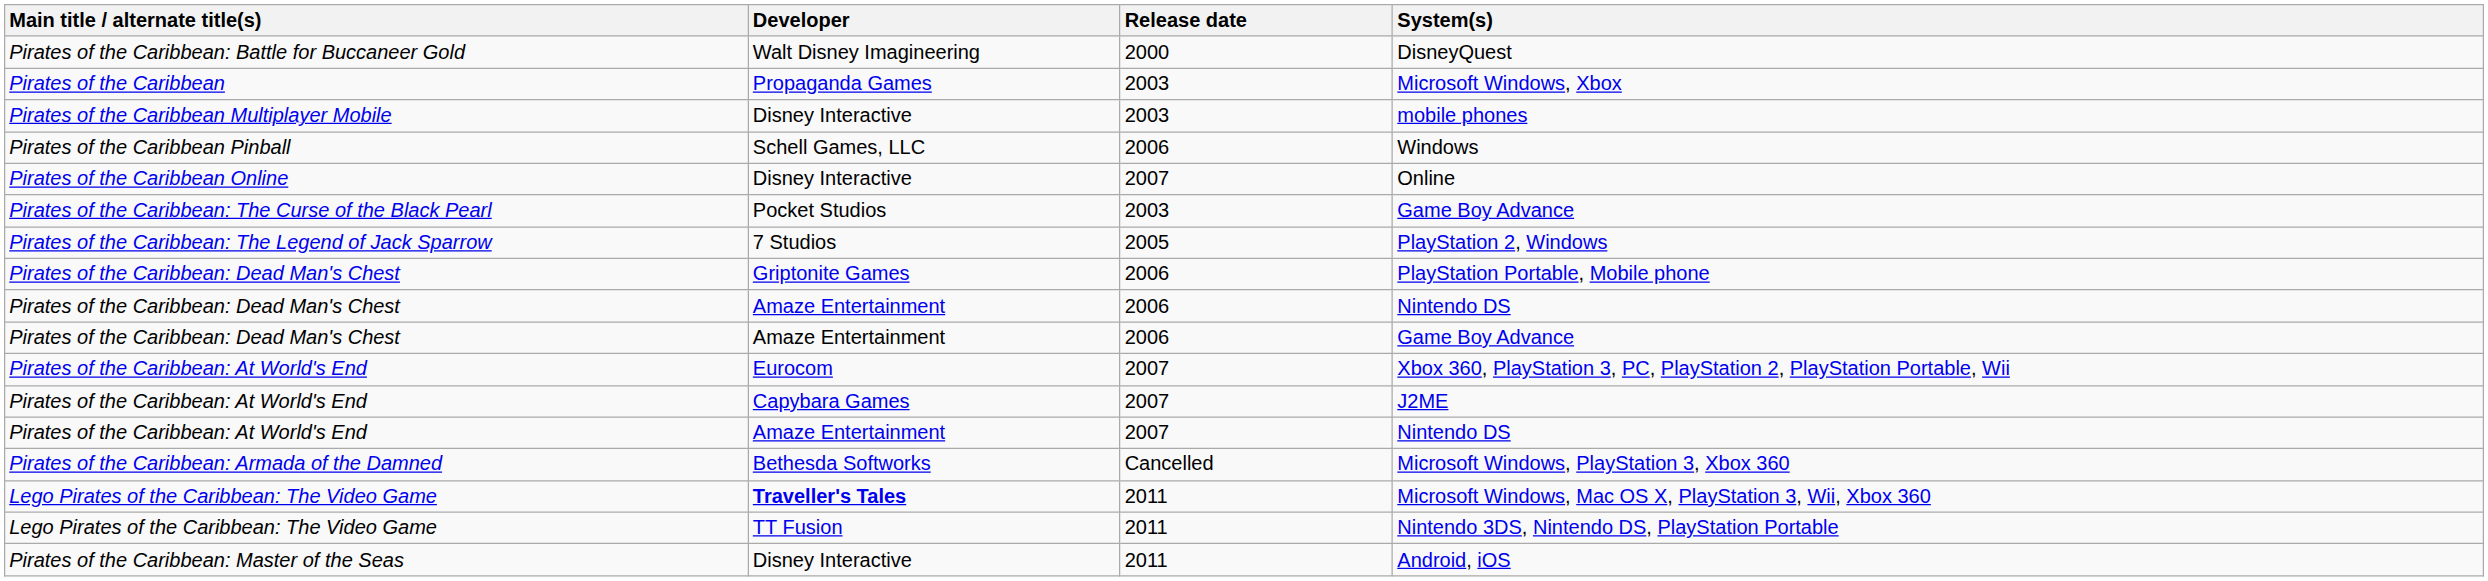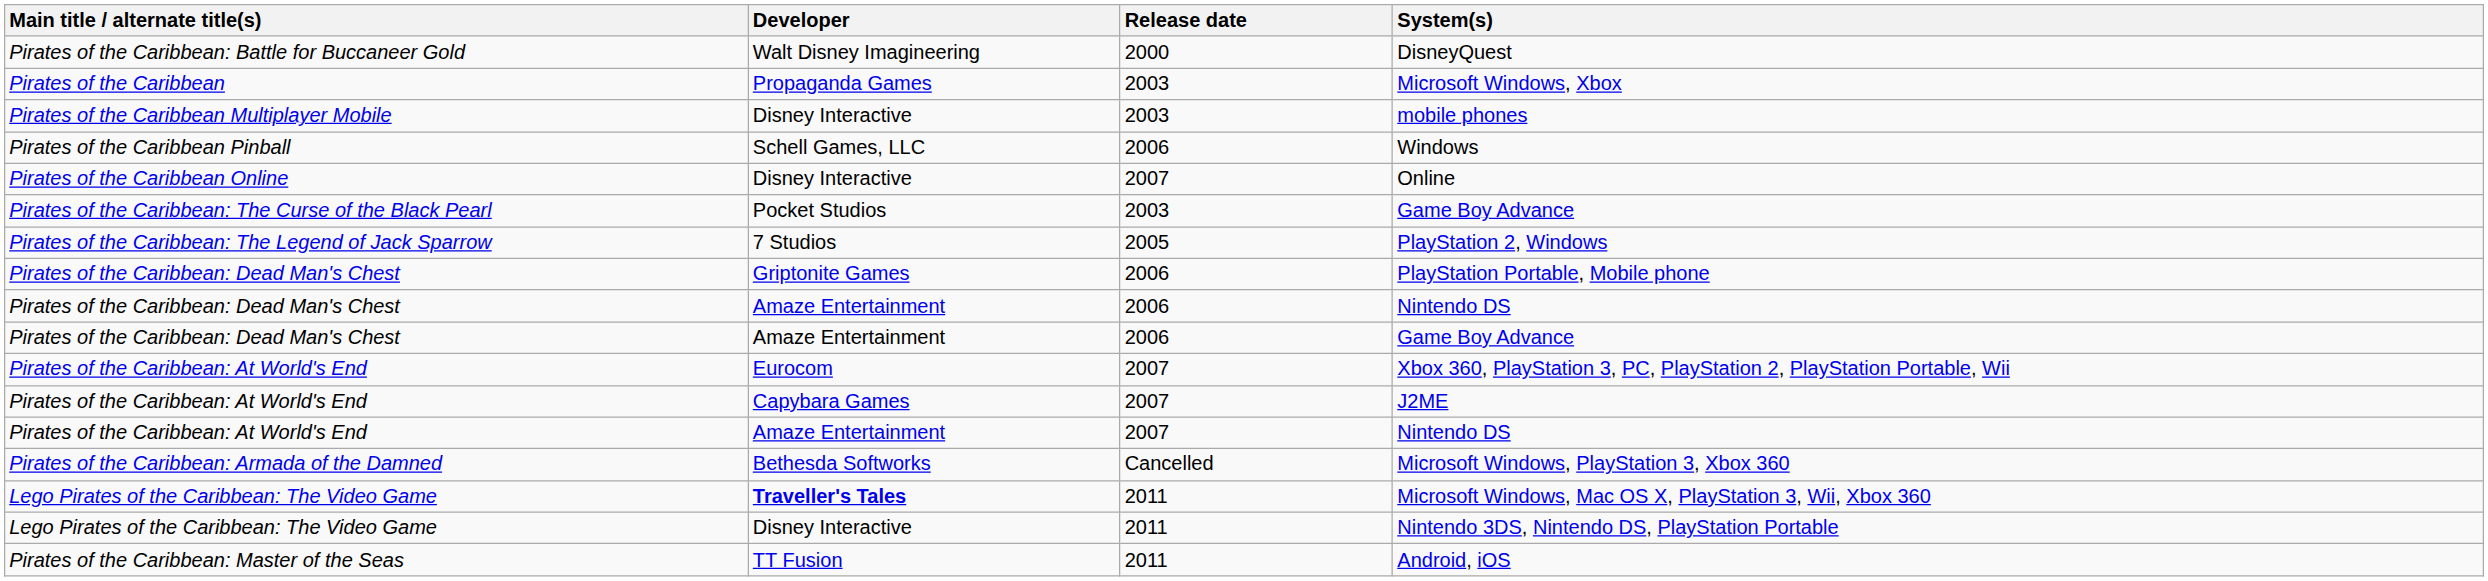 <table class="wikitable sortable" style="width: 100%;">
 <tr>
 <th style="width:30%; text-align:left;">Main title / alternate title(s)</th>
 <th style="width:15%; text-align:left;">Developer</th>
 <th style="width:11%; text-align:left;">Release date</th>
 <th style="width:44%; text-align:left;">System(s)</th>
 </tr>
 <tr>
 <td><em>Pirates of the Caribbean: Battle for Buccaneer Gold</em></td>
 <td>Walt Disney Imagineering</td>
 <td>2000</td>
 <td>DisneyQuest</td>
 </tr>
 <tr>
 <td><em><a href='#'>Pirates of the Caribbean</a></em></td>
 <td><a href='#'>Propaganda Games</a></td>
 <td>2003</td>
 <td><a href='#'>Microsoft Windows</a>, <a href='#'>Xbox</a></td>
 </tr>
 <tr>
 <td><em><a href='#'>Pirates of the Caribbean Multiplayer Mobile</a></em></td>
 <td>Disney Interactive</td>
 <td>2003</td>
 <td><a href='#'>mobile phones</a></td>
 </tr>
 <tr>
 <td><em>Pirates of the Caribbean Pinball</em></td>
 <td>Schell Games, LLC</td>
 <td>2006</td>
 <td>Windows</td>
 </tr>
 <tr>
 <td><em><a href='#'>Pirates of the Caribbean Online</a></em></td>
 <td>Disney Interactive</td>
 <td>2007</td>
 <td>Online</td>
 </tr>
 <tr>
 <td><em><a href='#'>Pirates of the Caribbean: The Curse of the Black Pearl</a></em></td>
 <td>Pocket Studios</td>
 <td>2003</td>
 <td><a href='#'>Game Boy Advance</a></td>
 </tr>
 <tr>
 <td><em><a href='#'>Pirates of the Caribbean: The Legend of Jack Sparrow</a></em></td>
 <td>7 Studios</td>
 <td>2005</td>
 <td><a href='#'>PlayStation 2</a>, <a href='#'>Windows</a></td>
 </tr>
 <tr>
 <td><em><a href='#'>Pirates of the Caribbean: Dead Man's Chest</a></em></td>
 <td><a href='#'>Griptonite Games</a></td>
 <td>2006</td>
 <td><a href='#'>PlayStation Portable</a>, <a href='#'>Mobile phone</a></td>
 </tr>
 <tr>
 <td><em>Pirates of the Caribbean: Dead Man's Chest</em> </td>
 <td><a href='#'>Amaze Entertainment</a></td>
 <td>2006</td>
 <td><a href='#'>Nintendo DS</a></td>
 </tr>
 <tr>
 <td><em>Pirates of the Caribbean: Dead Man's Chest</em> </td>
 <td>Amaze Entertainment</td>
 <td>2006</td>
 <td><a href='#'>Game Boy Advance</a></td>
 </tr>
 <tr>
 <td><em><a href='#'>Pirates of the Caribbean: At World's End</a></em></td>
 <td><a href='#'>Eurocom</a></td>
 <td>2007</td>
 <td><a href='#'>Xbox 360</a>, <a href='#'>PlayStation 3</a>, <a href='#'>PC</a>, <a href='#'>PlayStation 2</a>, <a href='#'>PlayStation Portable</a>, <a href='#'>Wii</a></td>
 </tr>
 <tr>
 <td><em>Pirates of the Caribbean: At World's End</em> </td>
 <td><a href='#'>Capybara Games</a></td>
 <td>2007</td>
 <td><a href='#'>J2ME</a></td>
 </tr>
 <tr>
 <td><em>Pirates of the Caribbean: At World's End</em> </td>
 <td><a href='#'>Amaze Entertainment</a></td>
 <td>2007</td>
 <td><a href='#'>Nintendo DS</a></td>
 </tr>
 <tr>
 <td><em><a href='#'>Pirates of the Caribbean: Armada of the Damned</a></em></td>
 <td><a href='#'>Bethesda Softworks</a></td>
 <td>Cancelled</td>
 <td><a href='#'>Microsoft Windows</a>, <a href='#'>PlayStation 3</a>, <a href='#'>Xbox 360</a></td>
 </tr>
 <tr>
 <td><em><a href='#'>Lego Pirates of the Caribbean: The Video Game</a></em></td>
 <td><strong><a href='#'>Traveller's Tales</a></strong></td>
 <td>2011</td>
 <td><a href='#'>Microsoft Windows</a>, <a href='#'>Mac OS X</a>, <a href='#'>PlayStation 3</a>, <a href='#'>Wii</a>, <a href='#'>Xbox 360</a></td>
 </tr>
 <tr>
 <td><em>Lego Pirates of the Caribbean: The Video Game</em></td>
-<td><a href='#'>TT Fusion</a></td>
+<td>Disney Interactive</td>
 <td>2011</td>
 <td><a href='#'>Nintendo 3DS</a>, <a href='#'>Nintendo DS</a>, <a href='#'>PlayStation Portable</a></td>
 </tr>
 <tr>
 <td><em>Pirates of the Caribbean: Master of the Seas</em></td>
-<td>Disney Interactive</td>
+<td><a href='#'>TT Fusion</a></td>
 <td>2011</td>
 <td><a href='#'>Android</a>, <a href='#'>iOS</a></td>
 </tr>
 </table>
